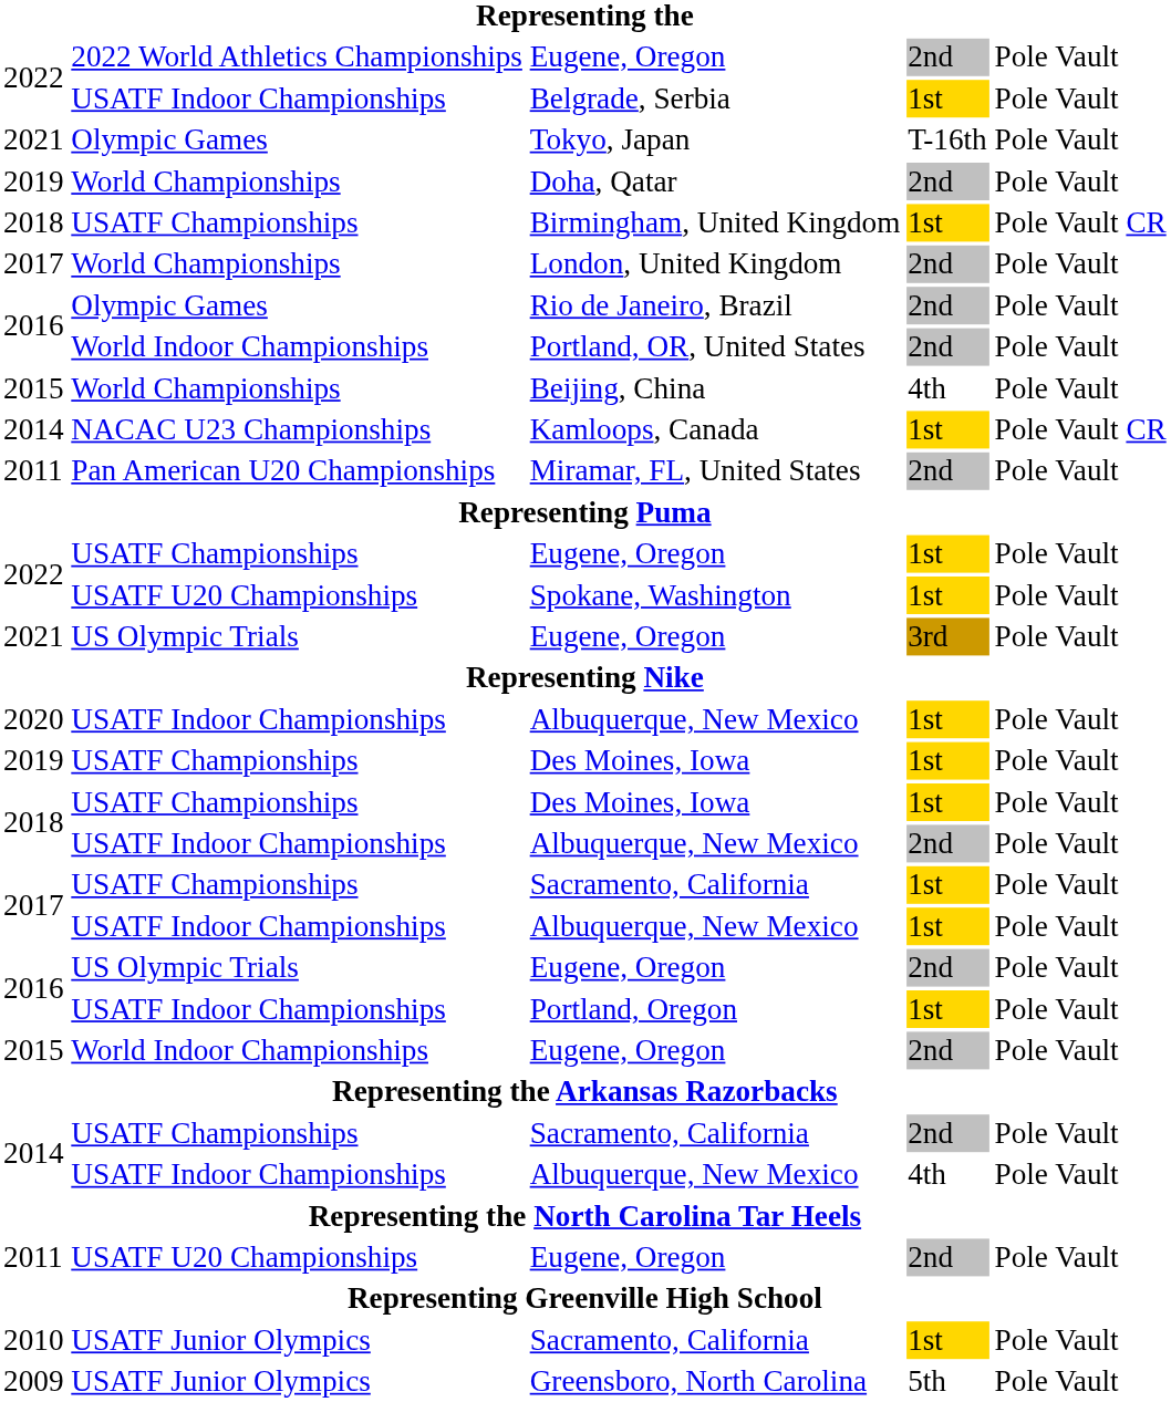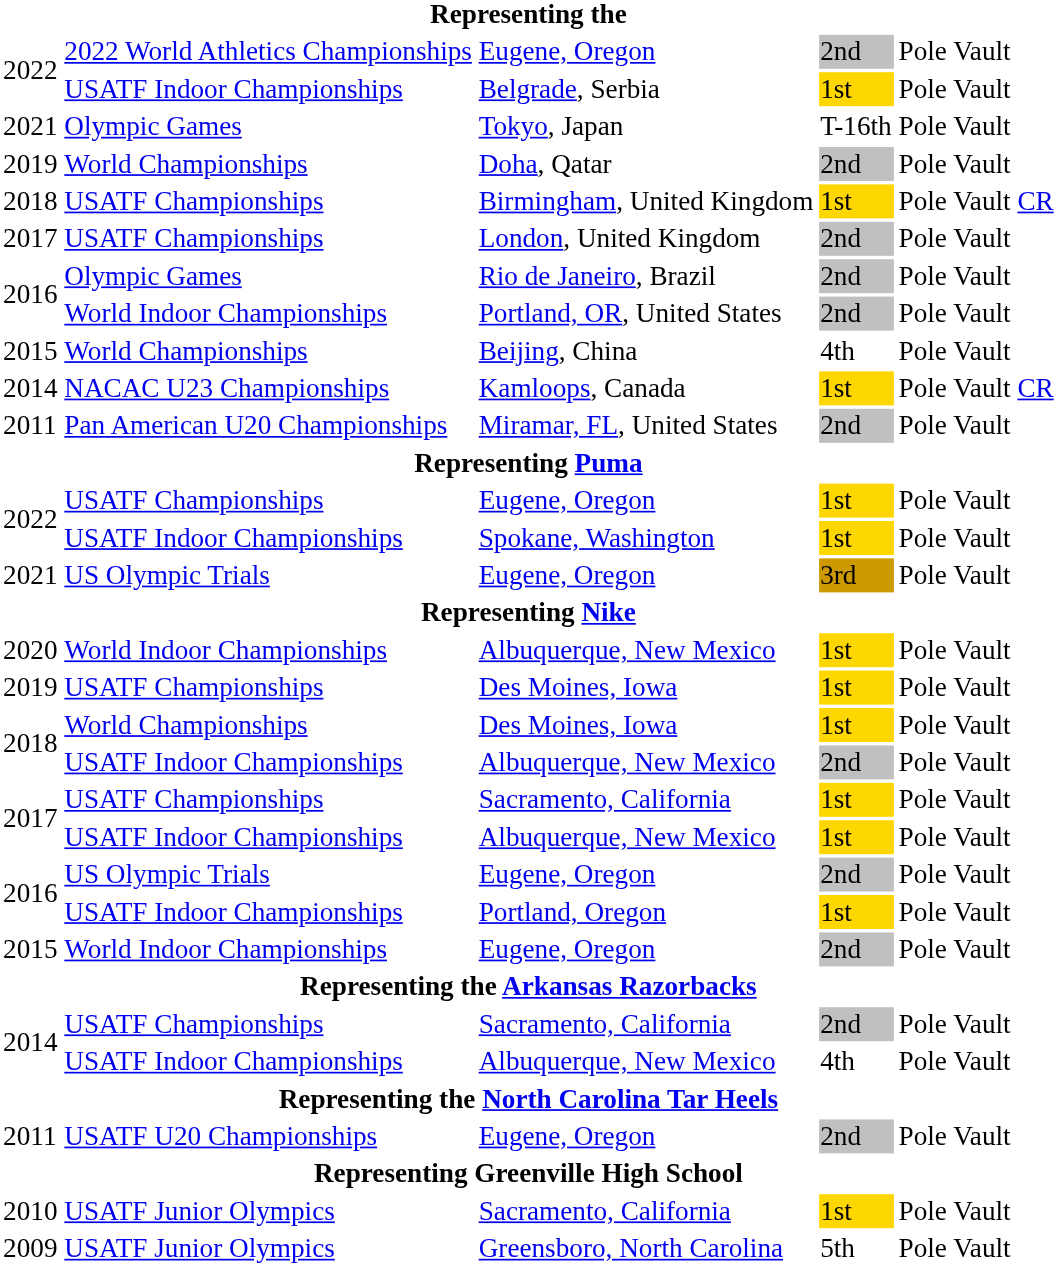 <table>
 <tr>
 <th colspan=7>Representing the </th>
 </tr>
 <tr>
 <td rowspan = 2>2022</td>
 <td><a href='#'>2022 World Athletics Championships</a></td>
 <td><a href='#'>Eugene, Oregon</a></td>
 <td bgcolor=silver>2nd</td>
 <td>Pole Vault</td>
 <td><a href='#'></a> </td>
 </tr>
 <tr>
 <td><a href='#'>USATF Indoor Championships</a></td>
 <td><a href='#'>Belgrade</a>, Serbia</td>
 <td bgcolor=gold>1st</td>
 <td>Pole Vault</td>
 <td><a href='#'></a></td>
 </tr>
 <tr>
 <td>2021</td>
 <td><a href='#'>Olympic Games</a></td>
 <td><a href='#'>Tokyo</a>, Japan</td>
 <td>T-16th</td>
 <td>Pole Vault</td>
 <td><a href='#'></a></td>
 </tr>
 <tr>
 <td>2019</td>
 <td><a href='#'>World Championships</a></td>
 <td><a href='#'>Doha</a>, Qatar</td>
 <td bgcolor=silver>2nd</td>
 <td>Pole Vault</td>
 <td><a href='#'></a></td>
 </tr>
 <tr>
 <td>2018</td>
 <td><a href='#'>USATF Championships</a></td>
 <td><a href='#'>Birmingham</a>, United Kingdom</td>
 <td bgcolor=gold>1st</td>
 <td>Pole Vault</td>
 <td><a href='#'></a> <a href='#'>CR</a></td>
 </tr>
 <tr>
 <td>2017</td>
-<td><a href='#'>World Championships</a></td>
+<td><a href='#'>USATF Championships</a></td>
 <td><a href='#'>London</a>, United Kingdom</td>
 <td bgcolor=silver>2nd</td>
 <td>Pole Vault</td>
 <td><a href='#'></a></td>
 </tr>
 <tr>
 <td rowspan=2>2016</td>
 <td><a href='#'>Olympic Games</a></td>
 <td><a href='#'>Rio de Janeiro</a>, Brazil</td>
 <td bgcolor=silver>2nd</td>
 <td>Pole Vault</td>
 <td><a href='#'></a></td>
 </tr>
 <tr>
 <td><a href='#'>World Indoor Championships</a></td>
 <td><a href='#'>Portland, OR</a>, United States</td>
 <td bgcolor=silver>2nd</td>
 <td>Pole Vault</td>
 <td><a href='#'></a></td>
 </tr>
 <tr>
 <td>2015</td>
 <td><a href='#'>World Championships</a></td>
 <td><a href='#'>Beijing</a>, China</td>
 <td>4th</td>
 <td>Pole Vault</td>
 <td><a href='#'></a></td>
 </tr>
 <tr>
 <td>2014</td>
 <td><a href='#'>NACAC U23 Championships</a></td>
 <td><a href='#'>Kamloops</a>, Canada</td>
 <td bgcolor=gold>1st</td>
 <td>Pole Vault</td>
 <td><a href='#'></a> <a href='#'>CR</a></td>
 </tr>
 <tr>
 <td>2011</td>
 <td><a href='#'>Pan American U20 Championships</a></td>
 <td><a href='#'>Miramar, FL</a>, United States</td>
 <td bgcolor=silver>2nd</td>
 <td>Pole Vault</td>
 <td><a href='#'></a></td>
 </tr>
 <tr>
 <th colspan=7>Representing <a href='#'>Puma</a></th>
 </tr>
 <tr>
 <td rowspan=2>2022</td>
 <td><a href='#'>USATF Championships</a></td>
 <td><a href='#'>Eugene, Oregon</a></td>
 <td bgcolor=gold>1st</td>
 <td>Pole Vault</td>
 <td></td>
 </tr>
 <tr>
-<td><a href='#'>USATF U20 Championships</a></td>
+<td><a href='#'>USATF Indoor Championships</a></td>
 <td><a href='#'>Spokane, Washington</a></td>
 <td bgcolor=gold>1st</td>
 <td>Pole Vault</td>
 <td></td>
 </tr>
 <tr>
 <td>2021</td>
 <td><a href='#'>US Olympic Trials</a></td>
 <td><a href='#'>Eugene, Oregon</a></td>
 <td bgcolor=cc9900>3rd</td>
 <td>Pole Vault</td>
 <td></td>
 </tr>
 <tr>
 <th colspan=7>Representing <a href='#'>Nike</a></th>
 </tr>
 <tr>
 <td>2020</td>
-<td><a href='#'>USATF Indoor Championships</a></td>
+<td><a href='#'>World Indoor Championships</a></td>
 <td><a href='#'>Albuquerque, New Mexico</a></td>
 <td bgcolor=gold>1st</td>
 <td>Pole Vault</td>
 <td></td>
 </tr>
 <tr>
 <td>2019</td>
 <td><a href='#'>USATF Championships</a></td>
 <td><a href='#'>Des Moines, Iowa</a></td>
 <td bgcolor=gold>1st</td>
 <td>Pole Vault</td>
 <td></td>
 </tr>
 <tr>
 <td rowspan=2>2018</td>
-<td><a href='#'>USATF Championships</a></td>
+<td><a href='#'>World Championships</a></td>
 <td><a href='#'>Des Moines, Iowa</a></td>
 <td bgcolor=gold>1st</td>
 <td>Pole Vault</td>
 <td></td>
 </tr>
 <tr>
 <td><a href='#'>USATF Indoor Championships</a></td>
 <td><a href='#'>Albuquerque, New Mexico</a></td>
 <td bgcolor=silver>2nd</td>
 <td>Pole Vault</td>
 <td></td>
 </tr>
 <tr>
 <td rowspan=2>2017</td>
 <td><a href='#'>USATF Championships</a></td>
 <td><a href='#'>Sacramento, California</a></td>
 <td bgcolor=gold>1st</td>
 <td>Pole Vault</td>
 <td></td>
 </tr>
 <tr>
 <td><a href='#'>USATF Indoor Championships</a></td>
 <td><a href='#'>Albuquerque, New Mexico</a></td>
 <td bgcolor=gold>1st</td>
 <td>Pole Vault</td>
 <td></td>
 </tr>
 <tr>
 <td rowspan=2>2016</td>
 <td><a href='#'>US Olympic Trials</a></td>
 <td><a href='#'>Eugene, Oregon</a></td>
 <td bgcolor=silver>2nd</td>
 <td>Pole Vault</td>
 <td></td>
 </tr>
 <tr>
 <td><a href='#'>USATF Indoor Championships</a></td>
 <td><a href='#'>Portland, Oregon</a></td>
 <td bgcolor=gold>1st</td>
 <td>Pole Vault</td>
 <td></td>
 </tr>
 <tr>
 <td>2015</td>
 <td><a href='#'>World Indoor Championships</a></td>
 <td><a href='#'>Eugene, Oregon</a></td>
 <td bgcolor=silver>2nd</td>
 <td>Pole Vault</td>
 <td></td>
 </tr>
 <tr>
 <th colspan=7>Representing the <a href='#'>Arkansas Razorbacks</a></th>
 </tr>
 <tr>
 <td rowspan=2>2014</td>
 <td><a href='#'>USATF Championships</a></td>
 <td><a href='#'>Sacramento, California</a></td>
 <td bgcolor=silver>2nd</td>
 <td>Pole Vault</td>
 <td></td>
 </tr>
 <tr>
 <td><a href='#'>USATF Indoor Championships</a></td>
 <td><a href='#'>Albuquerque, New Mexico</a></td>
 <td>4th</td>
 <td>Pole Vault</td>
 <td></td>
 </tr>
 <tr>
 <th colspan=7>Representing the <a href='#'>North Carolina Tar Heels</a></th>
 </tr>
 <tr>
 <td>2011</td>
 <td><a href='#'>USATF U20 Championships</a></td>
 <td><a href='#'>Eugene, Oregon</a></td>
 <td bgcolor=silver>2nd</td>
 <td>Pole Vault</td>
 <td></td>
 </tr>
 <tr>
 <th colspan=7>Representing Greenville High School</th>
 </tr>
 <tr>
 <td>2010</td>
 <td><a href='#'>USATF Junior Olympics</a></td>
 <td><a href='#'>Sacramento, California</a></td>
 <td bgcolor=gold>1st</td>
 <td>Pole Vault</td>
 <td></td>
 </tr>
 <tr>
 <td>2009</td>
 <td><a href='#'>USATF Junior Olympics</a></td>
 <td><a href='#'>Greensboro, North Carolina</a></td>
 <td>5th</td>
 <td>Pole Vault</td>
 <td></td>
 </tr>
 </table>
